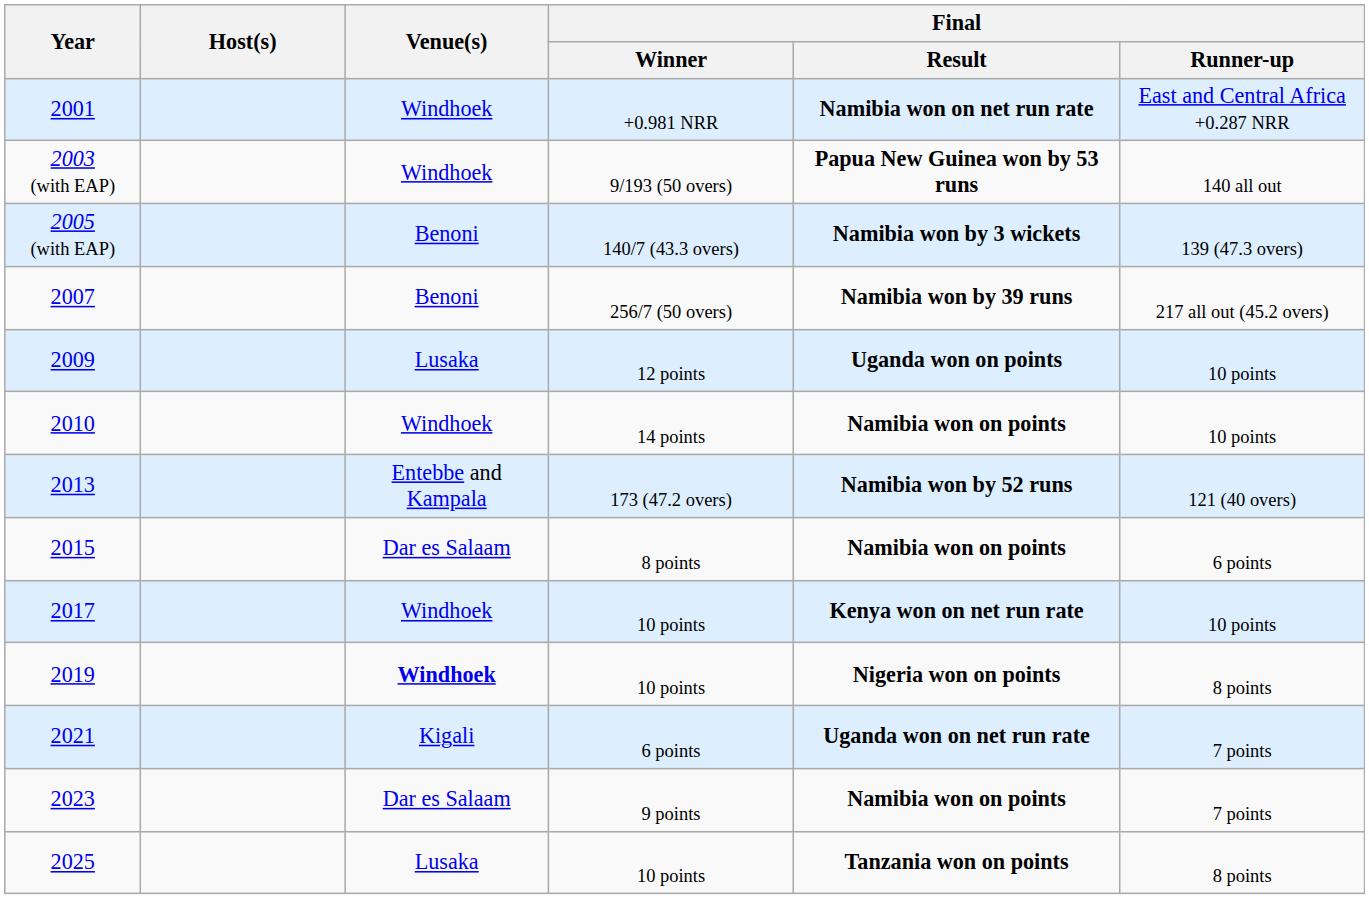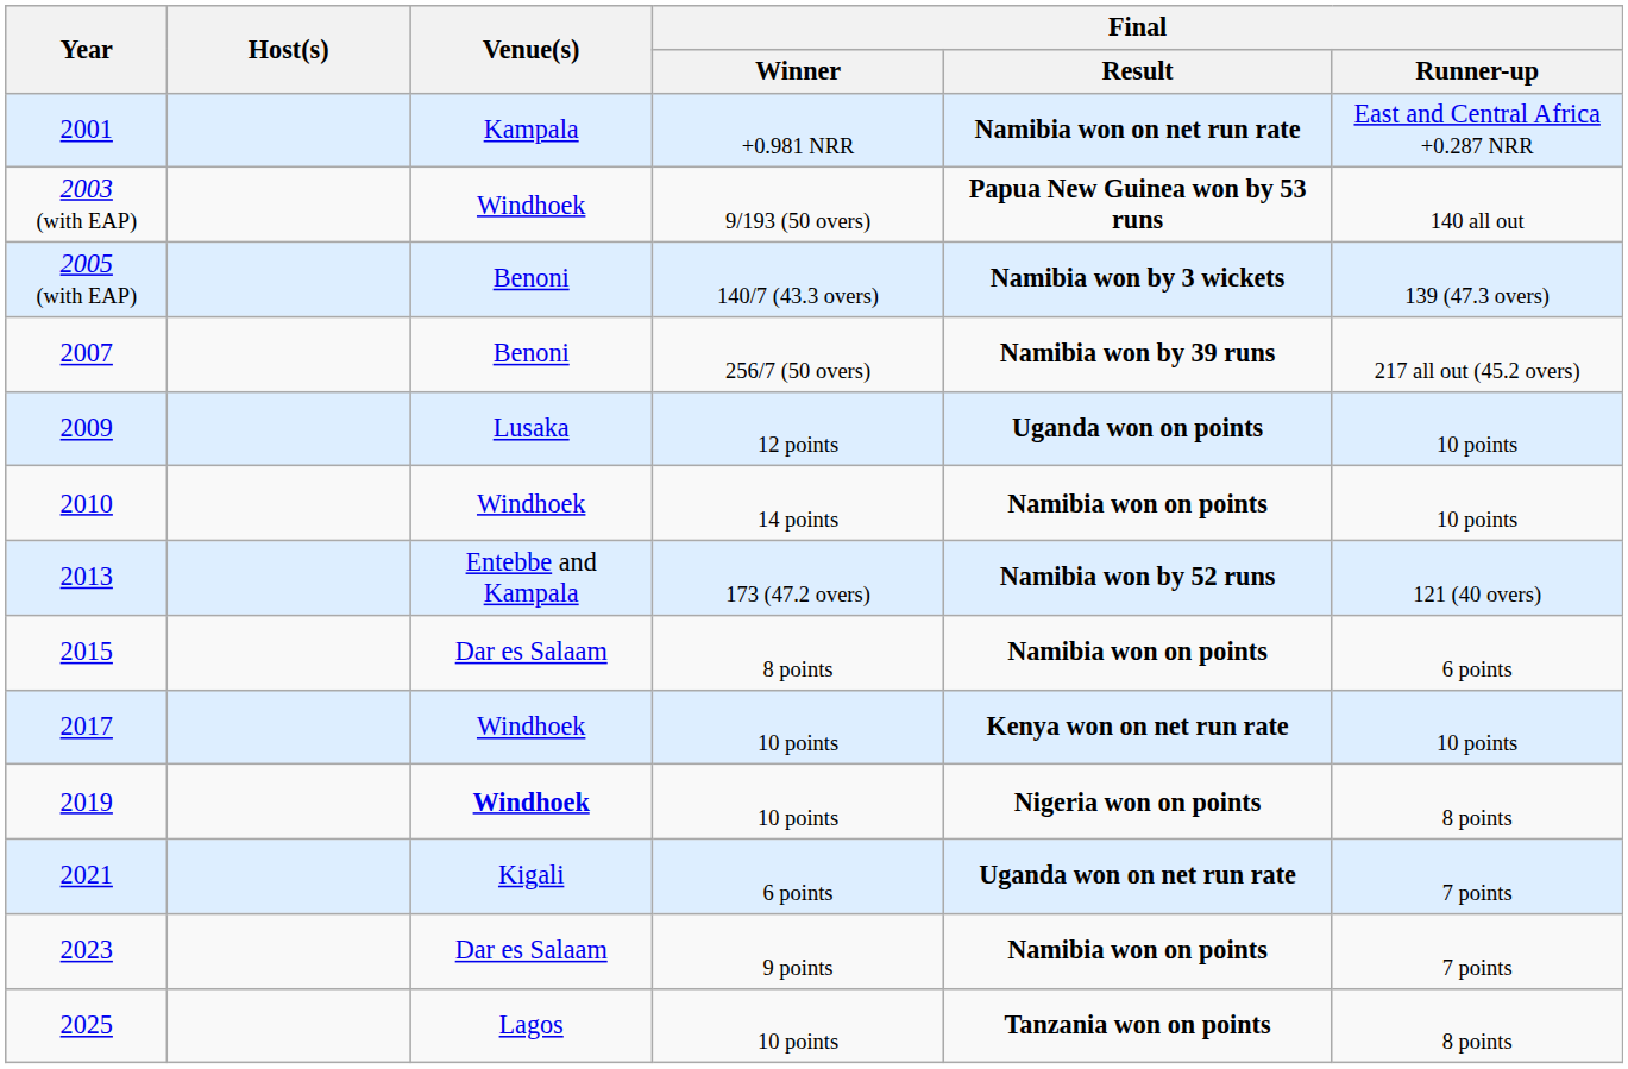 <table class="wikitable" style="font-size:90%; width: 100%; text-align: center;">
 <tr>
 <th rowspan=2 width=10%>Year</th>
 <th rowspan=2 width=15%>Host(s)</th>
 <th rowspan=2 width=15%>Venue(s)</th>
 <th colspan=3>Final</th>
 </tr>
 <tr>
 <th width=18%>Winner</th>
 <th width=24%>Result</th>
 <th width=18%>Runner-up</th>
 </tr>
 <tr style="background:#ddeeff">
 <td><a href='#'>2001</a></td>
 <td></td>
-<td><a href='#'>Windhoek</a></td>
+<td><a href='#'>Kampala</a></td>
 <td><br><small>+0.981 NRR</small></td>
 <td><strong>Namibia won on net run rate</strong><br></td>
 <td><a href='#'>East and Central Africa</a><br><small>+0.287 NRR</small></td>
 </tr>
 <tr>
 <td><em><a href='#'>2003</a></em><br><small>(with EAP)</small></td>
 <td></td>
 <td><a href='#'>Windhoek</a></td>
 <td><br><small>9/193 (50 overs)</small></td>
 <td><strong>Papua New Guinea won by 53 runs</strong><br></td>
 <td><br><small>140 all out</small></td>
 </tr>
 <tr style="background:#ddeeff">
 <td><em><a href='#'>2005</a></em><br><small>(with EAP)</small></td>
 <td></td>
 <td><a href='#'>Benoni</a></td>
 <td><br><small>140/7 (43.3 overs)</small></td>
 <td><strong>Namibia won by 3 wickets</strong><br></td>
 <td><br><small>139 (47.3 overs)</small></td>
 </tr>
 <tr>
 <td><a href='#'>2007</a></td>
 <td></td>
 <td><a href='#'>Benoni</a></td>
 <td><br><small>256/7 (50 overs)</small></td>
 <td><strong>Namibia won by 39 runs</strong><br> </td>
 <td><br><small>217 all out (45.2 overs)</small></td>
 </tr>
 <tr style="background:#ddeeff">
 <td><a href='#'>2009</a></td>
 <td></td>
 <td><a href='#'>Lusaka</a></td>
 <td><br><small>12 points</small></td>
 <td><strong>Uganda won on points</strong><br> </td>
 <td><br><small>10 points</small></td>
 </tr>
 <tr>
 <td><a href='#'>2010</a></td>
 <td></td>
 <td><a href='#'>Windhoek</a></td>
 <td><br><small>14 points</small></td>
 <td><strong>Namibia won on points</strong><br> </td>
 <td><br><small>10 points</small></td>
 </tr>
 <tr style="background:#ddeeff">
 <td><a href='#'>2013</a></td>
 <td></td>
 <td><a href='#'>Entebbe</a> and <a href='#'>Kampala</a></td>
 <td><br><small>173 (47.2 overs)</small></td>
 <td><strong>Namibia won by 52 runs</strong><br></td>
 <td><br><small>121 (40 overs)</small></td>
 </tr>
 <tr>
 <td><a href='#'>2015</a></td>
 <td></td>
 <td><a href='#'>Dar es Salaam</a></td>
 <td><br><small>8 points</small></td>
 <td><strong>Namibia won on points</strong><br></td>
 <td><br><small>6 points</small></td>
 </tr>
 <tr style="background:#ddeeff">
 <td><a href='#'>2017</a></td>
 <td></td>
 <td><a href='#'>Windhoek</a></td>
 <td><br><small>10 points</small></td>
 <td><strong>Kenya won on net run rate</strong></td>
 <td><br><small>10 points</small></td>
 </tr>
 <tr>
 <td><a href='#'>2019</a></td>
 <td></td>
 <td><strong><a href='#'>Windhoek</a></strong></td>
 <td><br><small>10 points</small></td>
 <td><strong>Nigeria won on points</strong></td>
 <td><br><small>8 points</small></td>
 </tr>
 <tr style="background:#ddeeff">
 <td><a href='#'>2021</a></td>
 <td></td>
 <td><a href='#'>Kigali</a></td>
 <td><br><small>6 points</small></td>
 <td><strong>Uganda won on net run rate</strong><br></td>
 <td><br><small>7 points</small></td>
 </tr>
 <tr>
 <td><a href='#'>2023</a></td>
 <td></td>
 <td><a href='#'>Dar es Salaam</a></td>
 <td><br><small>9 points</small></td>
 <td><strong>Namibia won on points</strong><br></td>
 <td><br><small>7 points</small></td>
 </tr>
 <tr>
 <td><a href='#'>2025</a></td>
 <td></td>
-<td><a href='#'>Lusaka</a></td>
+<td><a href='#'>Lagos</a></td>
 <td><br><small>10 points</small></td>
 <td><strong>Tanzania won on points</strong><br></td>
 <td><br><small>8 points</small></td>
 </tr>
 </table>
